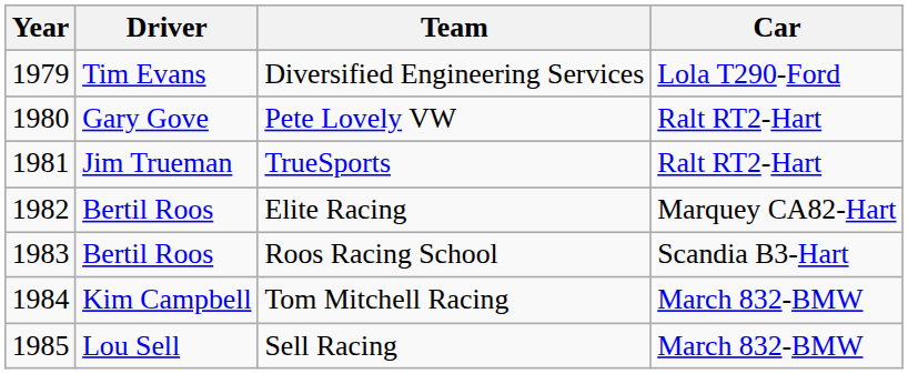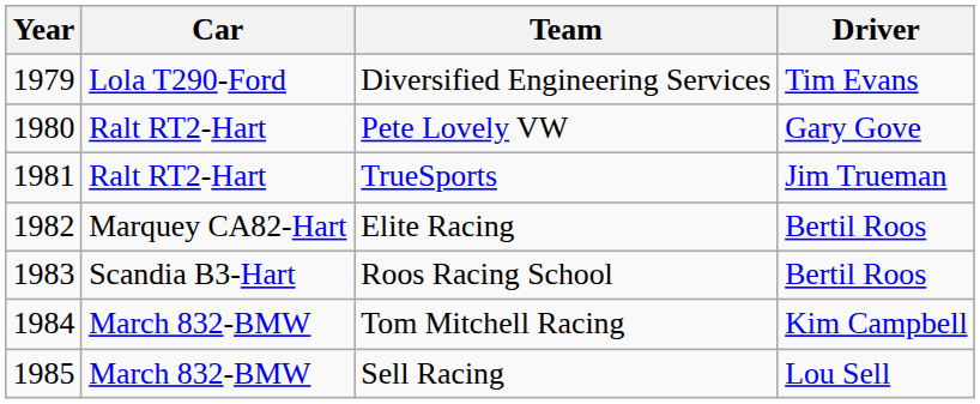 <table class="wikitable">
 <tr>
 <th>Year</th>
+<th>Car</th>
+<th>Team</th>
 <th>Driver</th>
-<th>Team</th>
-<th>Car</th>
 </tr>
 <tr>
 <td>1979</td>
+<td><a href='#'>Lola T290</a>-<a href='#'>Ford</a></td>
+<td> Diversified Engineering Services</td>
 <td> <a href='#'>Tim Evans</a></td>
-<td> Diversified Engineering Services</td>
-<td><a href='#'>Lola T290</a>-<a href='#'>Ford</a></td>
 </tr>
 <tr>
 <td>1980</td>
+<td><a href='#'>Ralt RT2</a>-<a href='#'>Hart</a></td>
+<td> <a href='#'>Pete Lovely</a> VW</td>
 <td> <a href='#'>Gary Gove</a></td>
-<td> <a href='#'>Pete Lovely</a> VW</td>
-<td><a href='#'>Ralt RT2</a>-<a href='#'>Hart</a></td>
 </tr>
 <tr>
 <td>1981</td>
+<td><a href='#'>Ralt RT2</a>-<a href='#'>Hart</a></td>
+<td> <a href='#'>TrueSports</a></td>
 <td> <a href='#'>Jim Trueman</a></td>
-<td> <a href='#'>TrueSports</a></td>
-<td><a href='#'>Ralt RT2</a>-<a href='#'>Hart</a></td>
 </tr>
 <tr>
 <td>1982</td>
+<td>Marquey CA82-<a href='#'>Hart</a></td>
+<td> Elite Racing</td>
 <td> <a href='#'>Bertil Roos</a></td>
-<td> Elite Racing</td>
-<td>Marquey CA82-<a href='#'>Hart</a></td>
 </tr>
 <tr>
 <td>1983</td>
+<td>Scandia B3-<a href='#'>Hart</a></td>
+<td> Roos Racing School</td>
 <td> <a href='#'>Bertil Roos</a></td>
-<td> Roos Racing School</td>
-<td>Scandia B3-<a href='#'>Hart</a></td>
 </tr>
 <tr>
 <td>1984</td>
+<td><a href='#'>March 832</a>-<a href='#'>BMW</a></td>
+<td> Tom Mitchell Racing</td>
 <td> <a href='#'>Kim Campbell</a></td>
-<td> Tom Mitchell Racing</td>
-<td><a href='#'>March 832</a>-<a href='#'>BMW</a></td>
 </tr>
 <tr>
 <td>1985</td>
+<td><a href='#'>March 832</a>-<a href='#'>BMW</a></td>
+<td> Sell Racing</td>
 <td> <a href='#'>Lou Sell</a></td>
-<td> Sell Racing</td>
-<td><a href='#'>March 832</a>-<a href='#'>BMW</a></td>
 </tr>
 </table>
